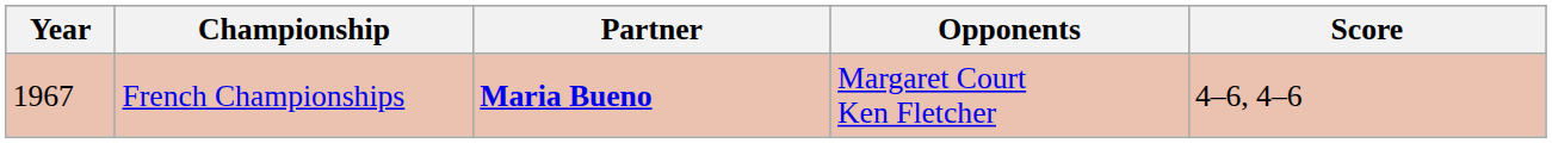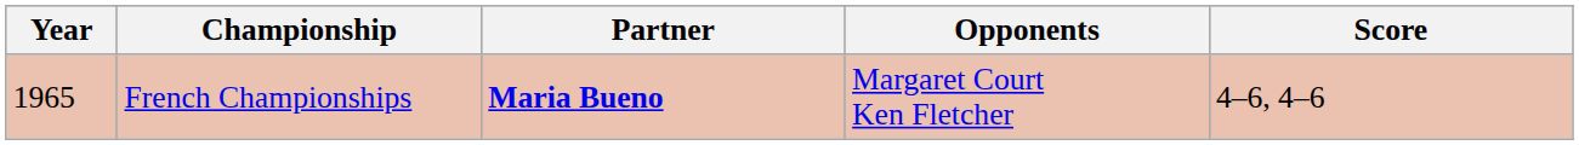 <table class="sortable wikitable">
 <tr>
 <th style="width:50px">Year</th>
 <th style="width:180px">Championship</th>
 <th style="width:180px">Partner</th>
 <th style="width:180px">Opponents</th>
 <th style="width:180px" class="unsortable">Score</th>
 </tr>
 <tr bgcolor="#EBC2AF">
-<td>1967</td>
+<td>1965</td>
 <td><a href='#'>French Championships</a></td>
 <td><strong> <a href='#'>Maria Bueno</a></strong></td>
 <td> <a href='#'>Margaret Court</a> <br>  <a href='#'>Ken Fletcher</a></td>
 <td>4–6, 4–6</td>
 </tr>
 </table>
